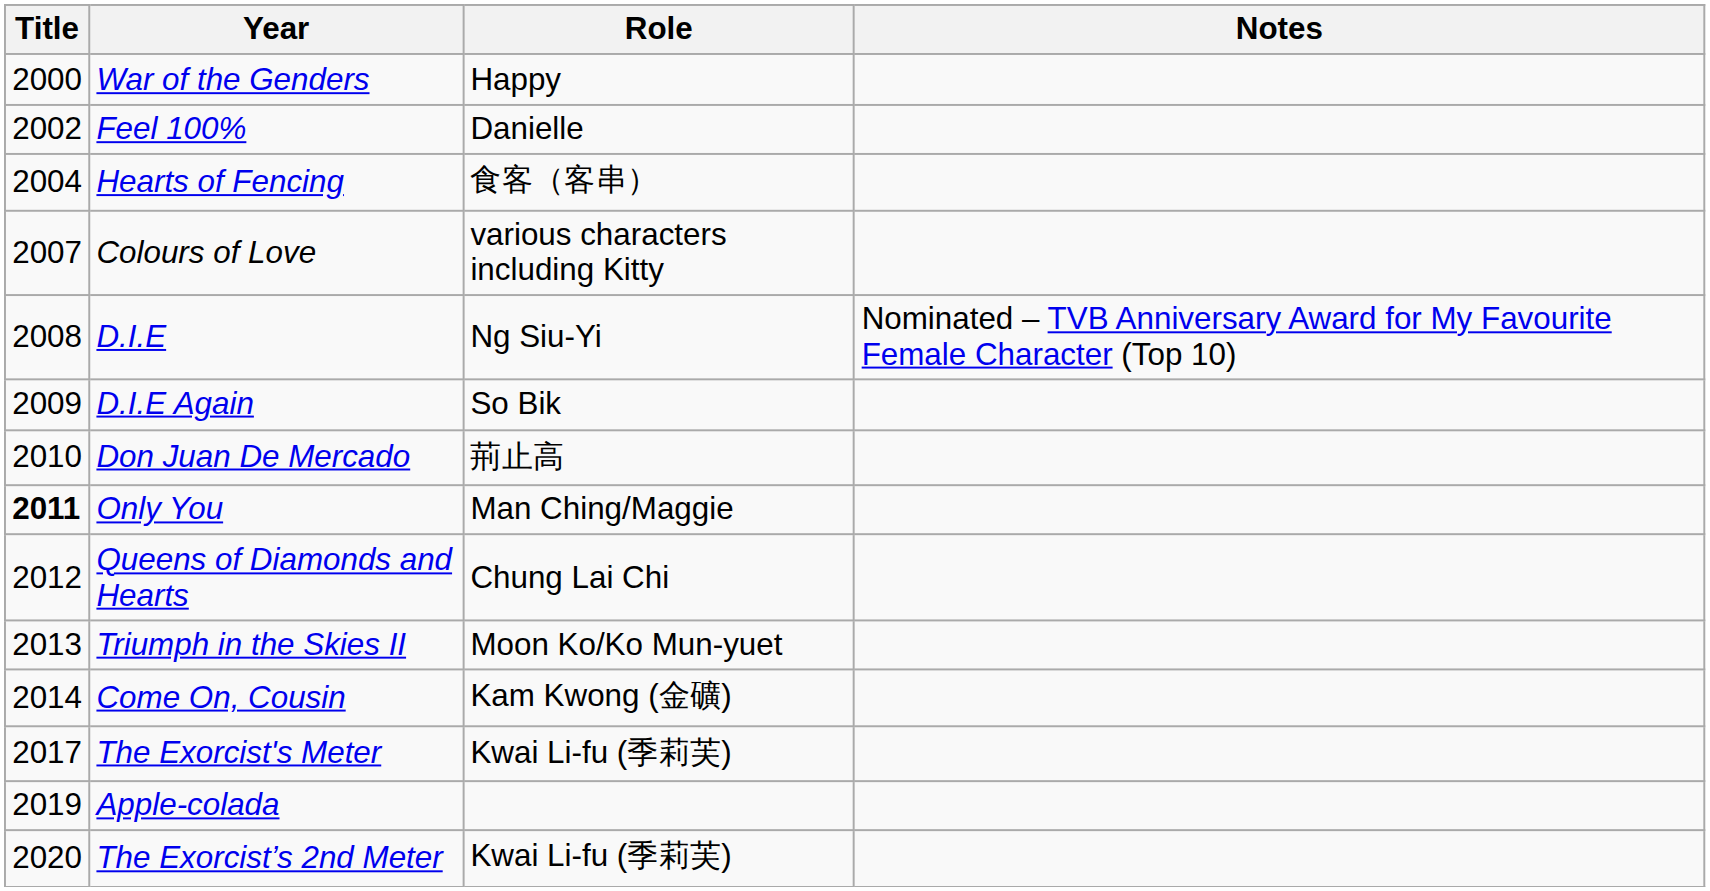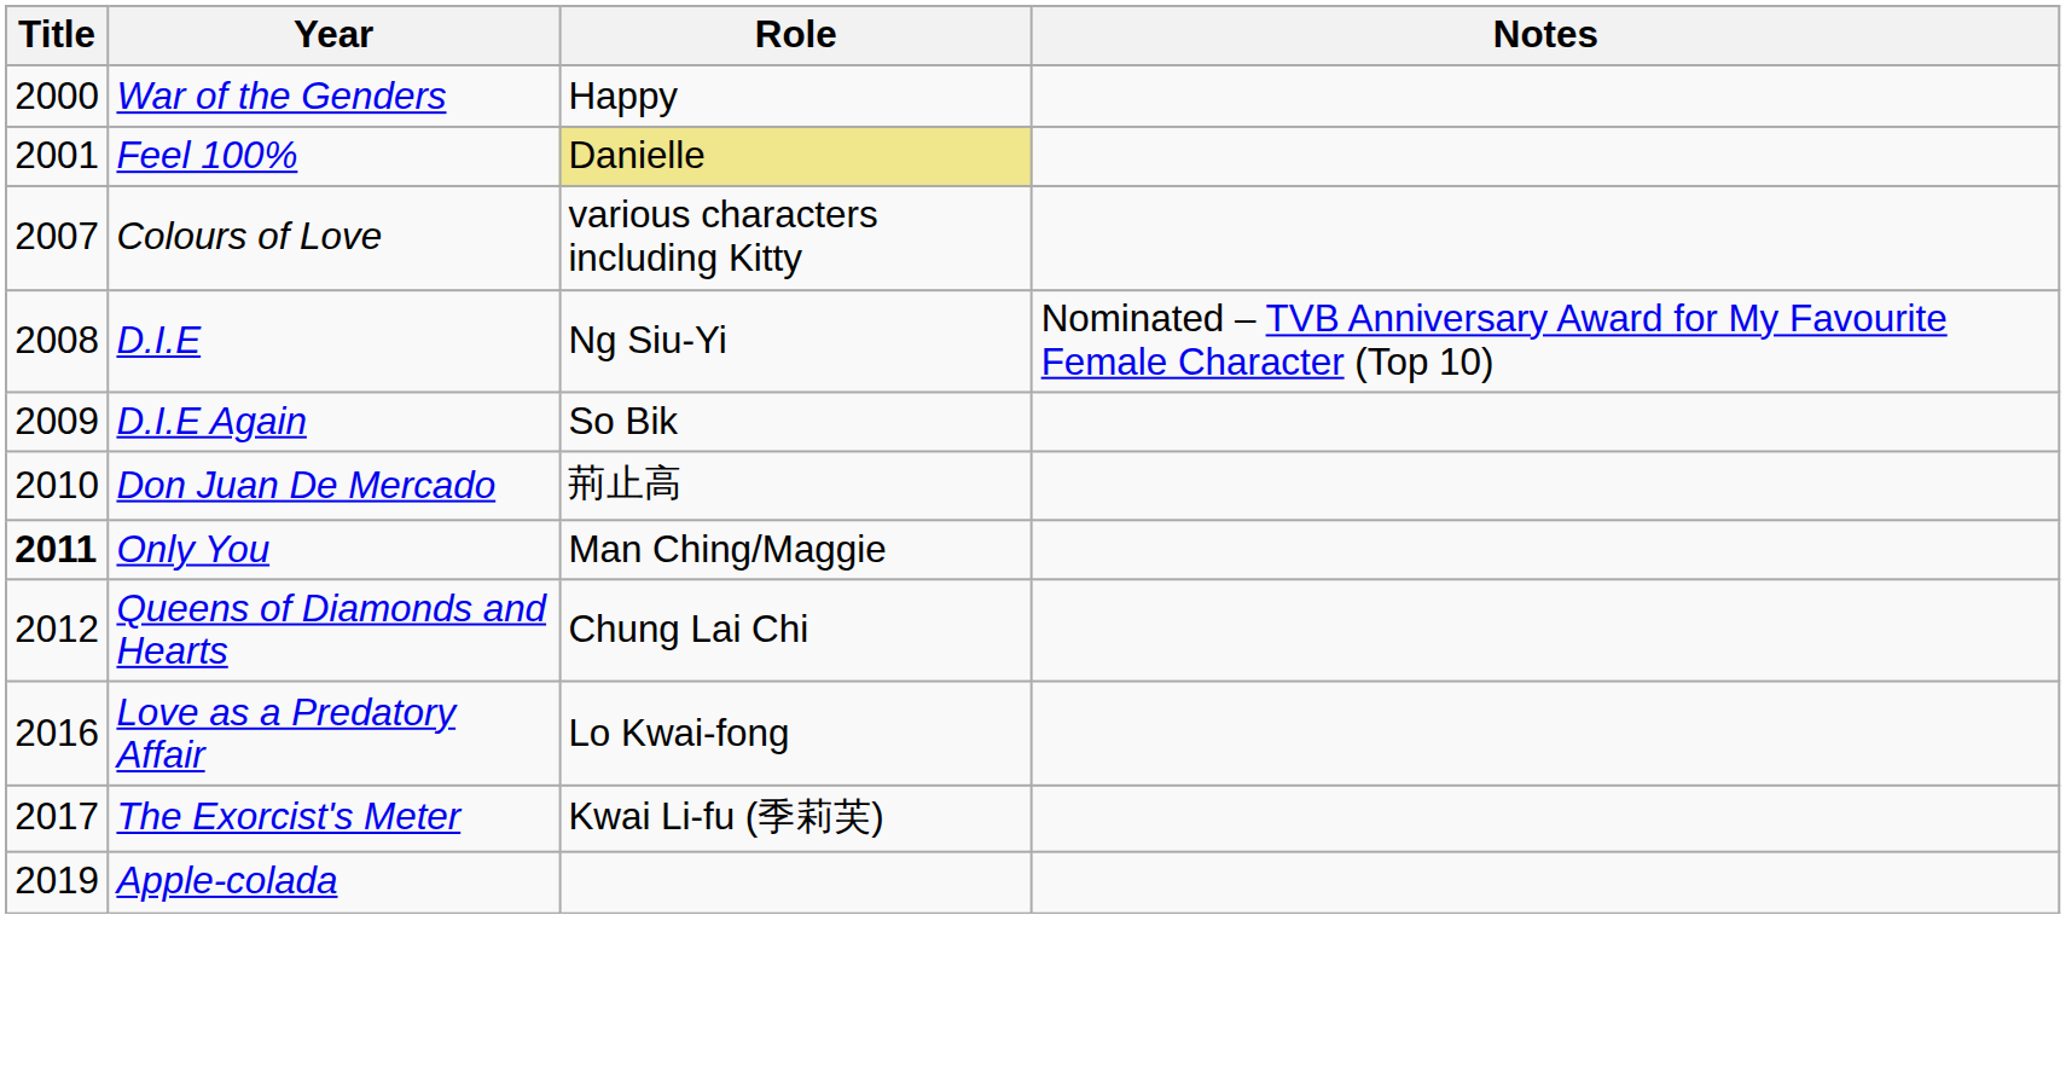 <table class="wikitable sortable">
 <tr>
 <th scope="col">Title</th>
 <th scope="col">Year</th>
 <th scope="col">Role</th>
 <th scope="col" class="unsortable">Notes</th>
 </tr>
 <tr>
 <td>2000</td>
 <td><em><a href='#'>War of the Genders</a></em></td>
 <td>Happy</td>
 <td></td>
 </tr>
 <tr>
-<td>2002</td>
+<td>2001</td>
 <td><em><a href='#'>Feel 100%</a></em></td>
-<td>Danielle</td>
-<td></td>
-</tr>
-<tr>
-<td>2004</td>
-<td><em><a href='#'>Hearts of Fencing</a></em></td>
-<td>食客（客串）</td>
+<td style="background: khaki;">Danielle</td>
 <td></td>
 </tr>
 <tr>
 <td>2007</td>
 <td><em>Colours of Love</em></td>
 <td>various characters including Kitty</td>
 <td></td>
 </tr>
 <tr>
 <td>2008</td>
 <td><em><a href='#'>D.I.E</a></em></td>
 <td>Ng Siu-Yi</td>
 <td>Nominated – <a href='#'>TVB Anniversary Award for My Favourite Female Character</a> (Top 10)</td>
 </tr>
 <tr>
 <td>2009</td>
 <td><em><a href='#'>D.I.E Again</a></em></td>
 <td>So Bik</td>
 <td></td>
 </tr>
 <tr>
 <td>2010</td>
 <td><em><a href='#'>Don Juan De Mercado</a></em></td>
 <td>荊止高</td>
 <td></td>
 </tr>
 <tr>
 <td><strong>2011</strong></td>
 <td><em><a href='#'>Only You</a></em></td>
 <td>Man Ching/Maggie</td>
 <td></td>
 </tr>
 <tr>
 <td>2012</td>
 <td><em><a href='#'>Queens of Diamonds and Hearts</a></em></td>
 <td>Chung Lai Chi</td>
 <td></td>
 </tr>
 <tr>
-<td>2013</td>
-<td><em><a href='#'>Triumph in the Skies II</a></em></td>
-<td>Moon Ko/Ko Mun-yuet</td>
-<td></td>
-</tr>
-<tr>
-<td>2014</td>
-<td><em><a href='#'>Come On, Cousin</a></em></td>
-<td>Kam Kwong (金礦)</td>
+<td>2016</td>
+<td><em><a href='#'>Love as a Predatory Affair</a></em></td>
+<td>Lo Kwai-fong</td>
 <td></td>
 </tr>
 <tr>
 <td>2017</td>
 <td><em><a href='#'>The Exorcist's Meter</a></em></td>
 <td>Kwai Li-fu (季莉芙)</td>
 <td></td>
 </tr>
 <tr>
 <td>2019</td>
 <td><em><a href='#'>Apple-colada</a></em></td>
 <td></td>
 <td></td>
 </tr>
-<tr>
-<td>2020</td>
-<td><em><a href='#'>The Exorcist’s 2nd Meter</a></em></td>
-<td>Kwai Li-fu (季莉芙)</td>
-<td></td>
-</tr>
 </table>
